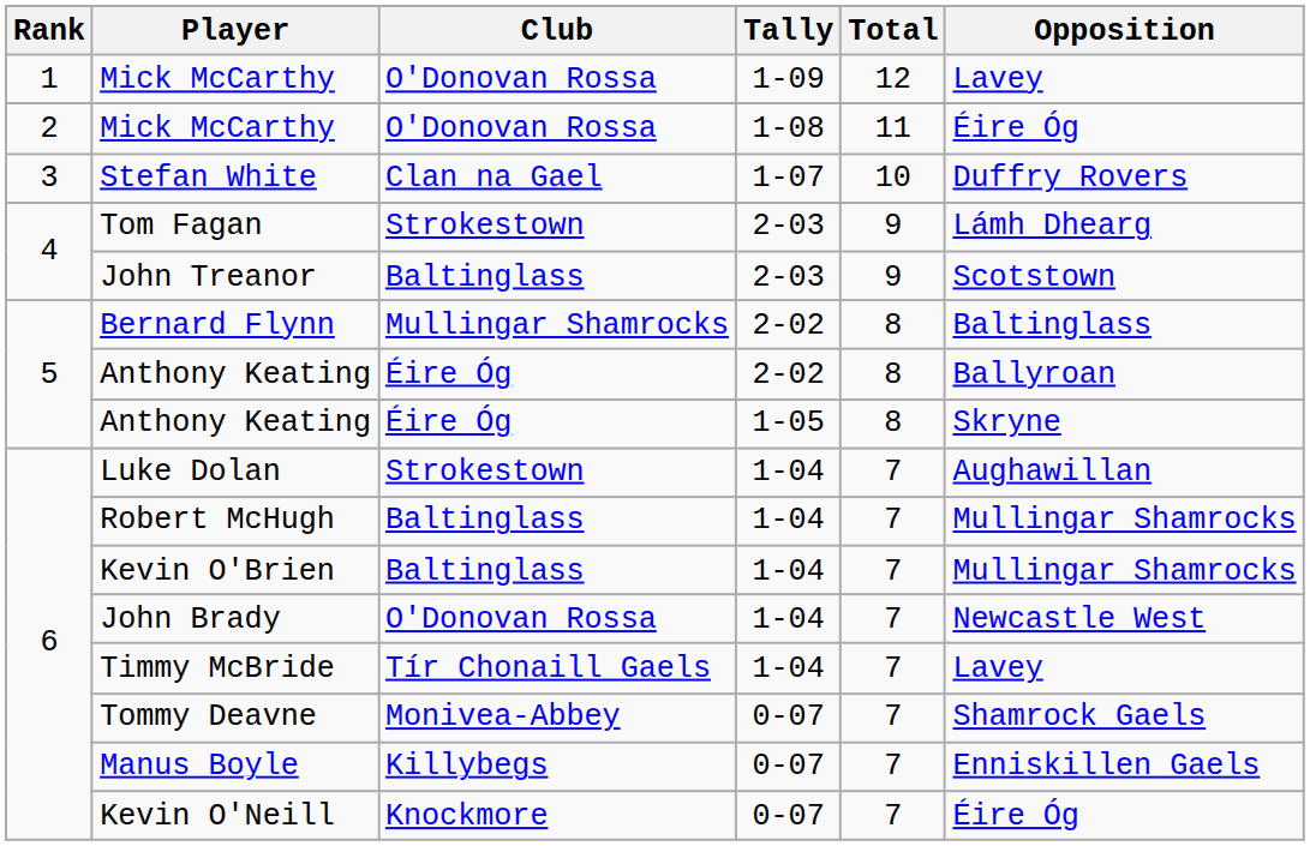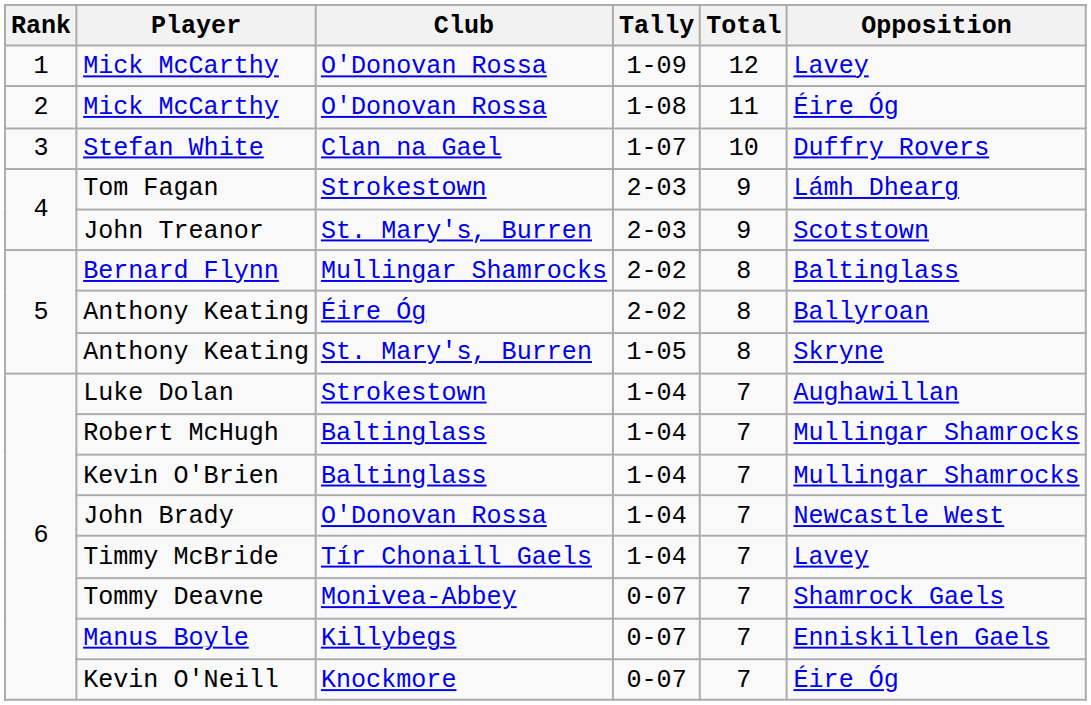 <table class="wikitable">
 <tr>
 <th>Rank</th>
 <th>Player</th>
 <th>Club</th>
 <th>Tally</th>
 <th>Total</th>
 <th>Opposition</th>
 </tr>
 <tr>
 <td rowspan="1" style="text-align:center;">1</td>
 <td><a href='#'>Mick McCarthy</a></td>
 <td><a href='#'>O'Donovan Rossa</a></td>
 <td align=center>1-09</td>
 <td align=center>12</td>
 <td><a href='#'>Lavey</a></td>
 </tr>
 <tr>
 <td rowspan="1" style="text-align:center;">2</td>
 <td><a href='#'>Mick McCarthy</a></td>
 <td><a href='#'>O'Donovan Rossa</a></td>
 <td align=center>1-08</td>
 <td align=center>11</td>
 <td><a href='#'>Éire Óg</a></td>
 </tr>
 <tr>
 <td rowspan="1" style="text-align:center;">3</td>
 <td><a href='#'>Stefan White</a></td>
 <td><a href='#'>Clan na Gael</a></td>
 <td align=center>1-07</td>
 <td align=center>10</td>
 <td><a href='#'>Duffry Rovers</a></td>
 </tr>
 <tr>
 <td rowspan="2" style="text-align:center;">4</td>
 <td>Tom Fagan</td>
 <td><a href='#'>Strokestown</a></td>
 <td align=center>2-03</td>
 <td align=center>9</td>
 <td><a href='#'>Lámh Dhearg</a></td>
 </tr>
 <tr>
 <td>John Treanor</td>
-<td><a href='#'>Baltinglass</a></td>
+<td><a href='#'>St. Mary's, Burren</a></td>
 <td align=center>2-03</td>
 <td align=center>9</td>
 <td><a href='#'>Scotstown</a></td>
 </tr>
 <tr>
 <td rowspan="3" style="text-align:center;">5</td>
 <td><a href='#'>Bernard Flynn</a></td>
 <td><a href='#'>Mullingar Shamrocks</a></td>
 <td align=center>2-02</td>
 <td align=center>8</td>
 <td><a href='#'>Baltinglass</a></td>
 </tr>
 <tr>
 <td>Anthony Keating</td>
 <td><a href='#'>Éire Óg</a></td>
 <td align=center>2-02</td>
 <td align=center>8</td>
 <td><a href='#'>Ballyroan</a></td>
 </tr>
 <tr>
 <td>Anthony Keating</td>
-<td><a href='#'>Éire Óg</a></td>
+<td><a href='#'>St. Mary's, Burren</a></td>
 <td align=center>1-05</td>
 <td align=center>8</td>
 <td><a href='#'>Skryne</a></td>
 </tr>
 <tr>
 <td rowspan="8" style="text-align:center;">6</td>
 <td>Luke Dolan</td>
 <td><a href='#'>Strokestown</a></td>
 <td align=center>1-04</td>
 <td align=center>7</td>
 <td><a href='#'>Aughawillan</a></td>
 </tr>
 <tr>
 <td>Robert McHugh</td>
 <td><a href='#'>Baltinglass</a></td>
 <td align=center>1-04</td>
 <td align=center>7</td>
 <td><a href='#'>Mullingar Shamrocks</a></td>
 </tr>
 <tr>
 <td>Kevin O'Brien</td>
 <td><a href='#'>Baltinglass</a></td>
 <td align=center>1-04</td>
 <td align=center>7</td>
 <td><a href='#'>Mullingar Shamrocks</a></td>
 </tr>
 <tr>
 <td>John Brady</td>
 <td><a href='#'>O'Donovan Rossa</a></td>
 <td align=center>1-04</td>
 <td align=center>7</td>
 <td><a href='#'>Newcastle West</a></td>
 </tr>
 <tr>
 <td>Timmy McBride</td>
 <td><a href='#'>Tír Chonaill Gaels</a></td>
 <td align=center>1-04</td>
 <td align=center>7</td>
 <td><a href='#'>Lavey</a></td>
 </tr>
 <tr>
 <td>Tommy Deavne</td>
 <td><a href='#'>Monivea-Abbey</a></td>
 <td align=center>0-07</td>
 <td align=center>7</td>
 <td><a href='#'>Shamrock Gaels</a></td>
 </tr>
 <tr>
 <td><a href='#'>Manus Boyle</a></td>
 <td><a href='#'>Killybegs</a></td>
 <td align=center>0-07</td>
 <td align=center>7</td>
 <td><a href='#'>Enniskillen Gaels</a></td>
 </tr>
 <tr>
 <td>Kevin O'Neill</td>
 <td><a href='#'>Knockmore</a></td>
 <td align=center>0-07</td>
 <td align=center>7</td>
 <td><a href='#'>Éire Óg</a></td>
 </tr>
 </table>
